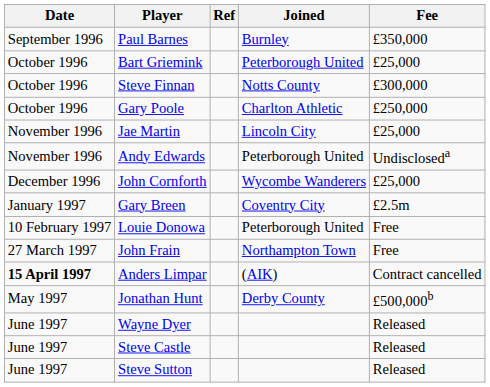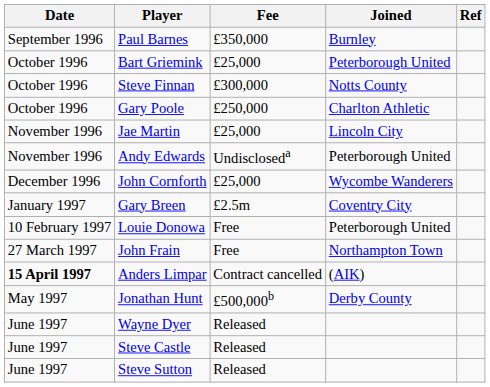 <table class="wikitable" style="text-align: left">
 <tr>
 <th>Date</th>
 <th>Player</th>
+<th>Fee</th>
+<th>Joined</th>
 <th>Ref</th>
-<th>Joined</th>
-<th>Fee</th>
 </tr>
 <tr>
 <td>September 1996</td>
 <td><a href='#'>Paul Barnes</a></td>
+<td>£350,000</td>
+<td><a href='#'>Burnley</a></td>
 <td style="text-align: center"></td>
-<td><a href='#'>Burnley</a></td>
-<td>£350,000</td>
 </tr>
 <tr>
 <td>October 1996</td>
 <td><a href='#'>Bart Griemink</a></td>
+<td>£25,000</td>
+<td><a href='#'>Peterborough United</a></td>
 <td style="text-align: center"></td>
-<td><a href='#'>Peterborough United</a></td>
-<td>£25,000</td>
 </tr>
 <tr>
 <td>October 1996</td>
 <td><a href='#'>Steve Finnan</a></td>
+<td>£300,000</td>
+<td><a href='#'>Notts County</a></td>
 <td style="text-align: center"></td>
-<td><a href='#'>Notts County</a></td>
-<td>£300,000</td>
 </tr>
 <tr>
 <td>October 1996</td>
 <td><a href='#'>Gary Poole</a></td>
+<td>£250,000</td>
+<td><a href='#'>Charlton Athletic</a></td>
 <td style="text-align: center"></td>
-<td><a href='#'>Charlton Athletic</a></td>
-<td>£250,000</td>
 </tr>
 <tr>
 <td>November 1996</td>
 <td><a href='#'>Jae Martin</a></td>
+<td>£25,000</td>
+<td><a href='#'>Lincoln City</a></td>
 <td style="text-align: center"></td>
-<td><a href='#'>Lincoln City</a></td>
-<td>£25,000</td>
 </tr>
 <tr>
 <td>November 1996</td>
 <td><a href='#'>Andy Edwards</a></td>
+<td>Undisclosed<sup>a</sup></td>
+<td>Peterborough United</td>
 <td style="text-align: center"></td>
-<td>Peterborough United</td>
-<td>Undisclosed<sup>a</sup></td>
 </tr>
 <tr>
 <td>December 1996</td>
 <td><a href='#'>John Cornforth</a></td>
+<td>£25,000</td>
+<td><a href='#'>Wycombe Wanderers</a></td>
 <td style="text-align: center"></td>
-<td><a href='#'>Wycombe Wanderers</a></td>
-<td>£25,000</td>
 </tr>
 <tr>
 <td>January 1997</td>
 <td><a href='#'>Gary Breen</a></td>
+<td>£2.5m</td>
+<td><a href='#'>Coventry City</a></td>
 <td style="text-align: center"></td>
-<td><a href='#'>Coventry City</a></td>
-<td>£2.5m</td>
 </tr>
 <tr>
 <td>10 February 1997</td>
 <td><a href='#'>Louie Donowa</a></td>
+<td>Free</td>
+<td>Peterborough United</td>
 <td style="text-align: center"></td>
-<td>Peterborough United</td>
-<td>Free</td>
 </tr>
 <tr>
 <td>27 March 1997</td>
 <td><a href='#'>John Frain</a></td>
+<td>Free</td>
+<td><a href='#'>Northampton Town</a></td>
 <td style="text-align: center"></td>
-<td><a href='#'>Northampton Town</a></td>
-<td>Free</td>
 </tr>
 <tr>
 <td><strong>15 April 1997</strong></td>
 <td><a href='#'>Anders Limpar</a></td>
+<td>Contract cancelled</td>
+<td>(<a href='#'>AIK</a>)</td>
 <td style="text-align: center"></td>
-<td>(<a href='#'>AIK</a>)</td>
-<td>Contract cancelled</td>
 </tr>
 <tr>
 <td>May 1997</td>
 <td><a href='#'>Jonathan Hunt</a></td>
+<td>£500,000<sup>b</sup></td>
+<td><a href='#'>Derby County</a></td>
 <td style="text-align: center"></td>
-<td><a href='#'>Derby County</a></td>
-<td>£500,000<sup>b</sup></td>
 </tr>
 <tr>
 <td>June 1997</td>
 <td><a href='#'>Wayne Dyer</a></td>
+<td>Released</td>
+<td></td>
 <td style="text-align: center"></td>
-<td></td>
-<td>Released</td>
 </tr>
 <tr>
 <td>June 1997</td>
 <td><a href='#'>Steve Castle</a></td>
+<td>Released</td>
+<td></td>
 <td style="text-align: center"></td>
-<td></td>
-<td>Released</td>
 </tr>
 <tr>
 <td>June 1997</td>
 <td><a href='#'>Steve Sutton</a></td>
+<td>Released</td>
+<td></td>
 <td style="text-align: center"></td>
-<td></td>
-<td>Released</td>
 </tr>
 </table>
